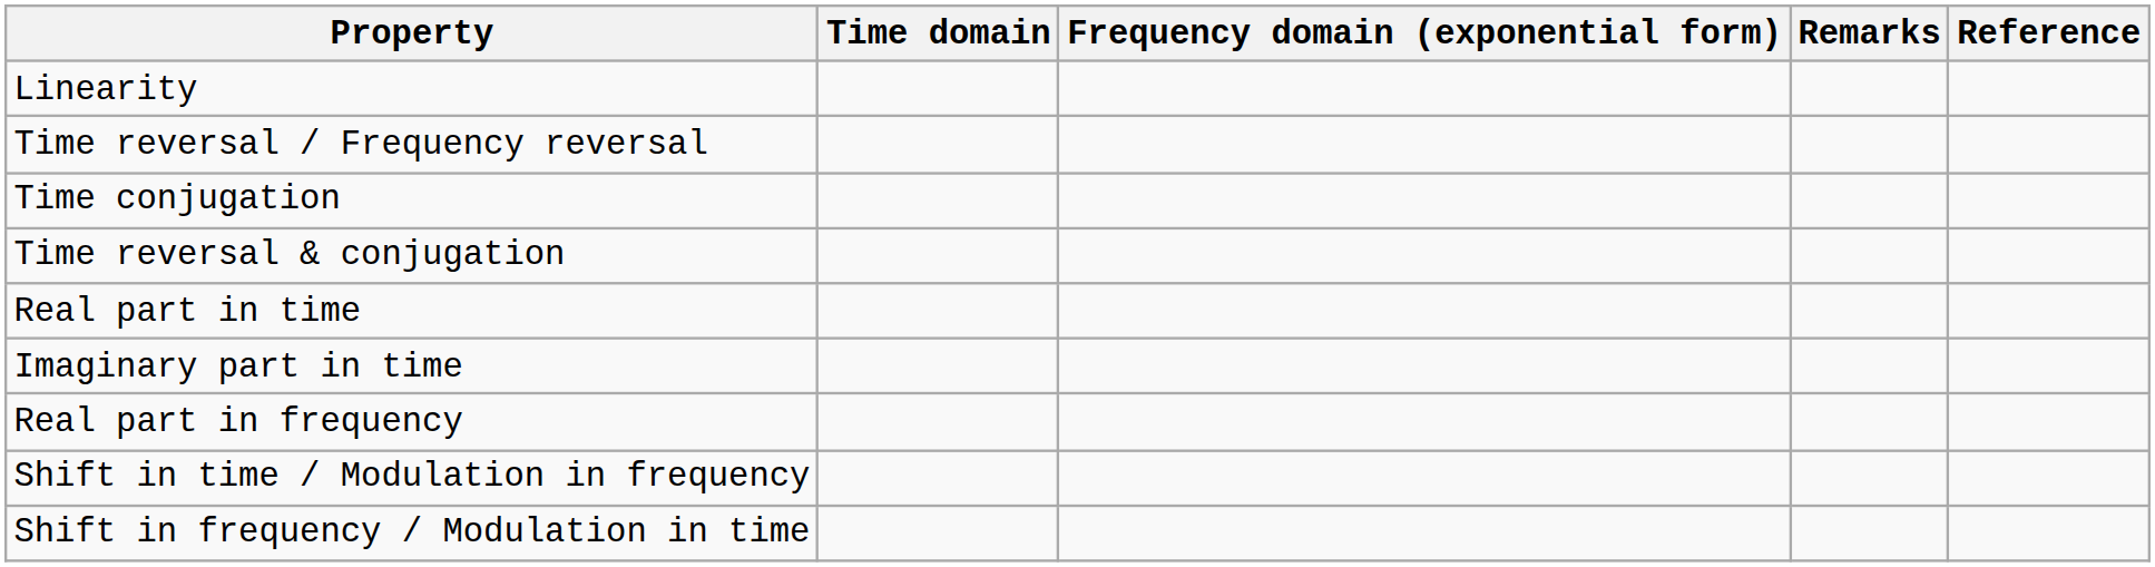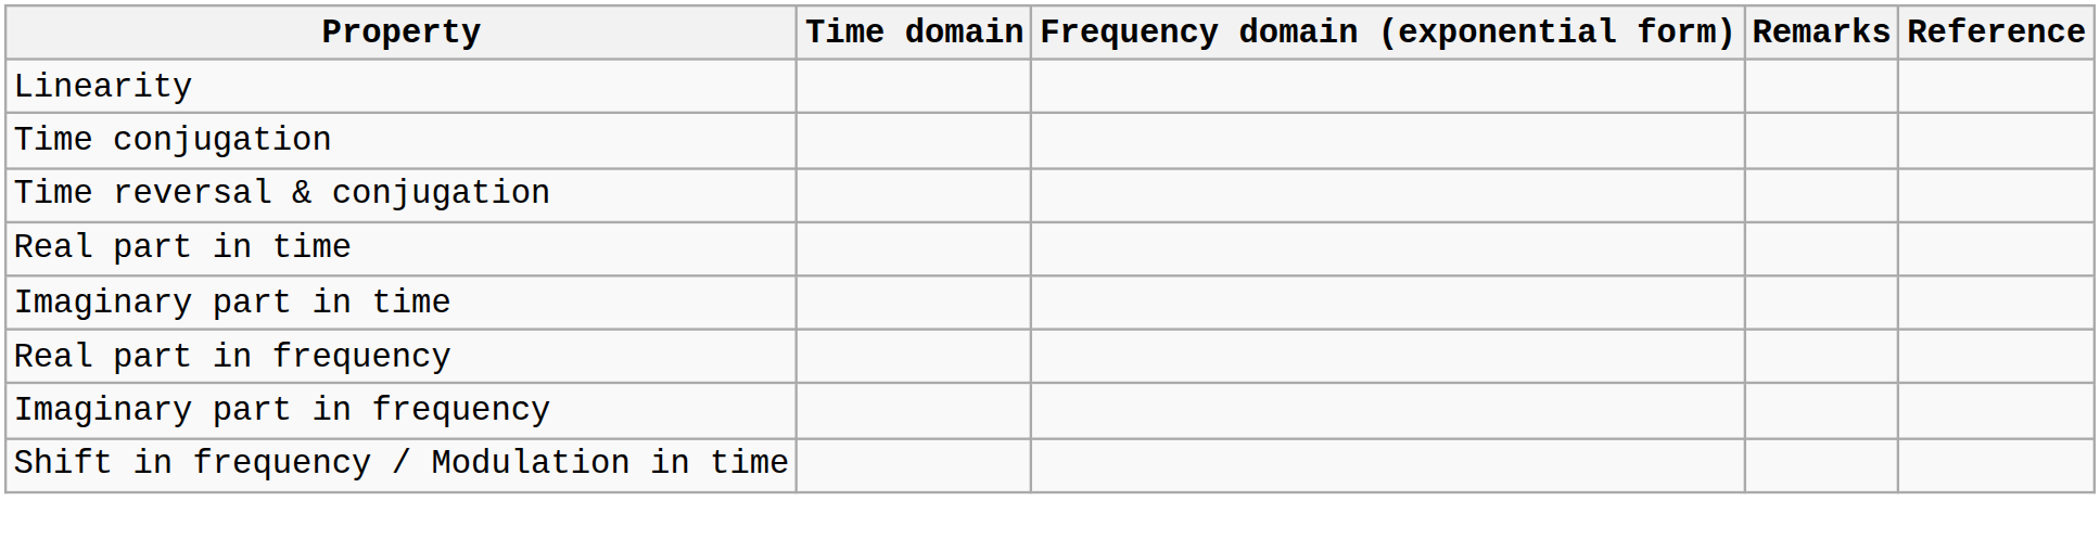 <table class="wikitable">
 <tr>
 <th>Property</th>
 <th>Time domain</th>
 <th>Frequency domain (exponential form)</th>
 <th>Remarks</th>
 <th>Reference</th>
 </tr>
 <tr>
 <td>Linearity</td>
-<td></td>
-<td></td>
-<td></td>
-<td></td>
-</tr>
-<tr>
-<td>Time reversal / Frequency reversal</td>
 <td></td>
 <td></td>
 <td></td>
 <td></td>
 </tr>
 <tr>
 <td>Time conjugation</td>
 <td></td>
 <td></td>
 <td></td>
 <td></td>
 </tr>
 <tr>
 <td>Time reversal & conjugation</td>
 <td></td>
 <td></td>
 <td></td>
 <td></td>
 </tr>
 <tr>
 <td>Real part in time</td>
 <td></td>
 <td></td>
 <td></td>
 <td></td>
 </tr>
 <tr>
 <td>Imaginary part in time</td>
 <td></td>
 <td></td>
 <td></td>
 <td></td>
 </tr>
 <tr>
 <td>Real part in frequency</td>
 <td></td>
 <td></td>
 <td></td>
 <td></td>
 </tr>
 <tr>
-<td>Shift in time / Modulation in frequency</td>
+<td>Imaginary part in frequency</td>
 <td></td>
 <td></td>
 <td></td>
 <td></td>
 </tr>
 <tr>
 <td>Shift in frequency / Modulation in time</td>
 <td></td>
 <td></td>
 <td></td>
 <td></td>
 </tr>
 </table>
